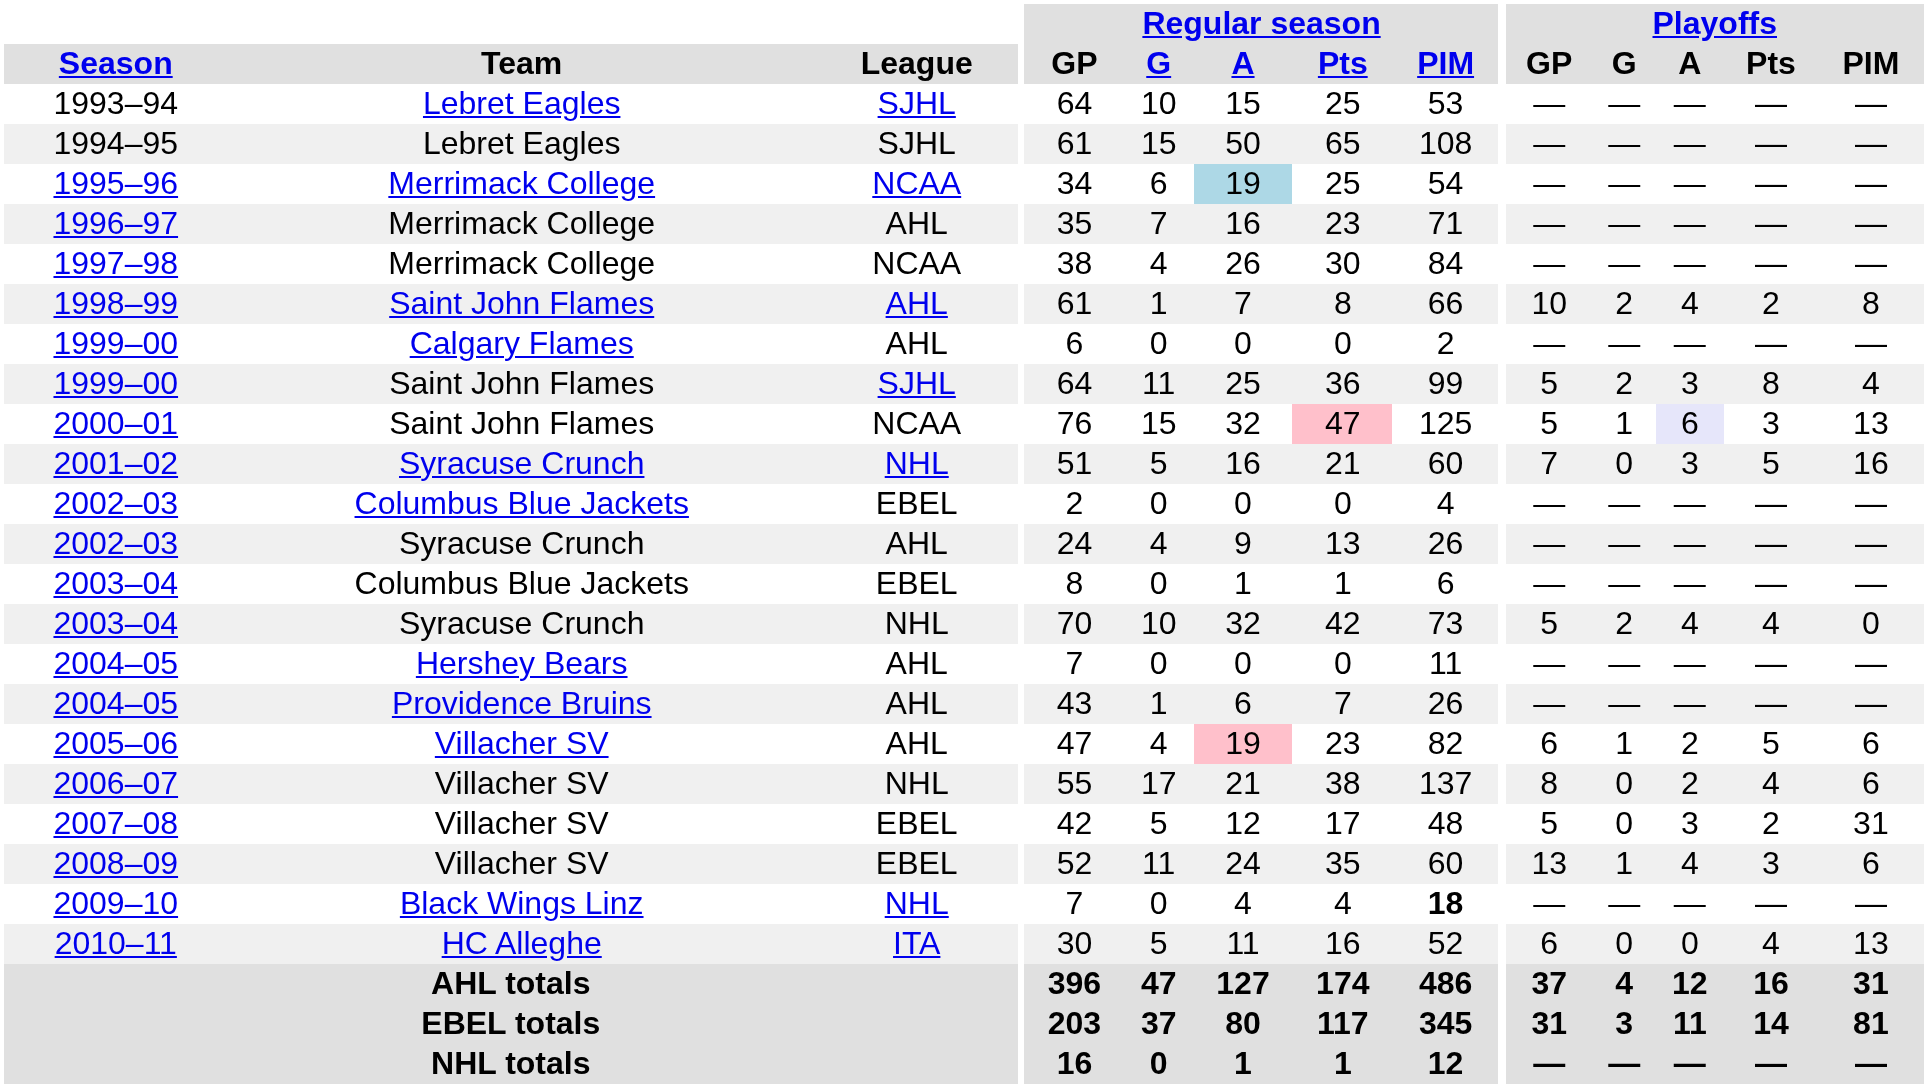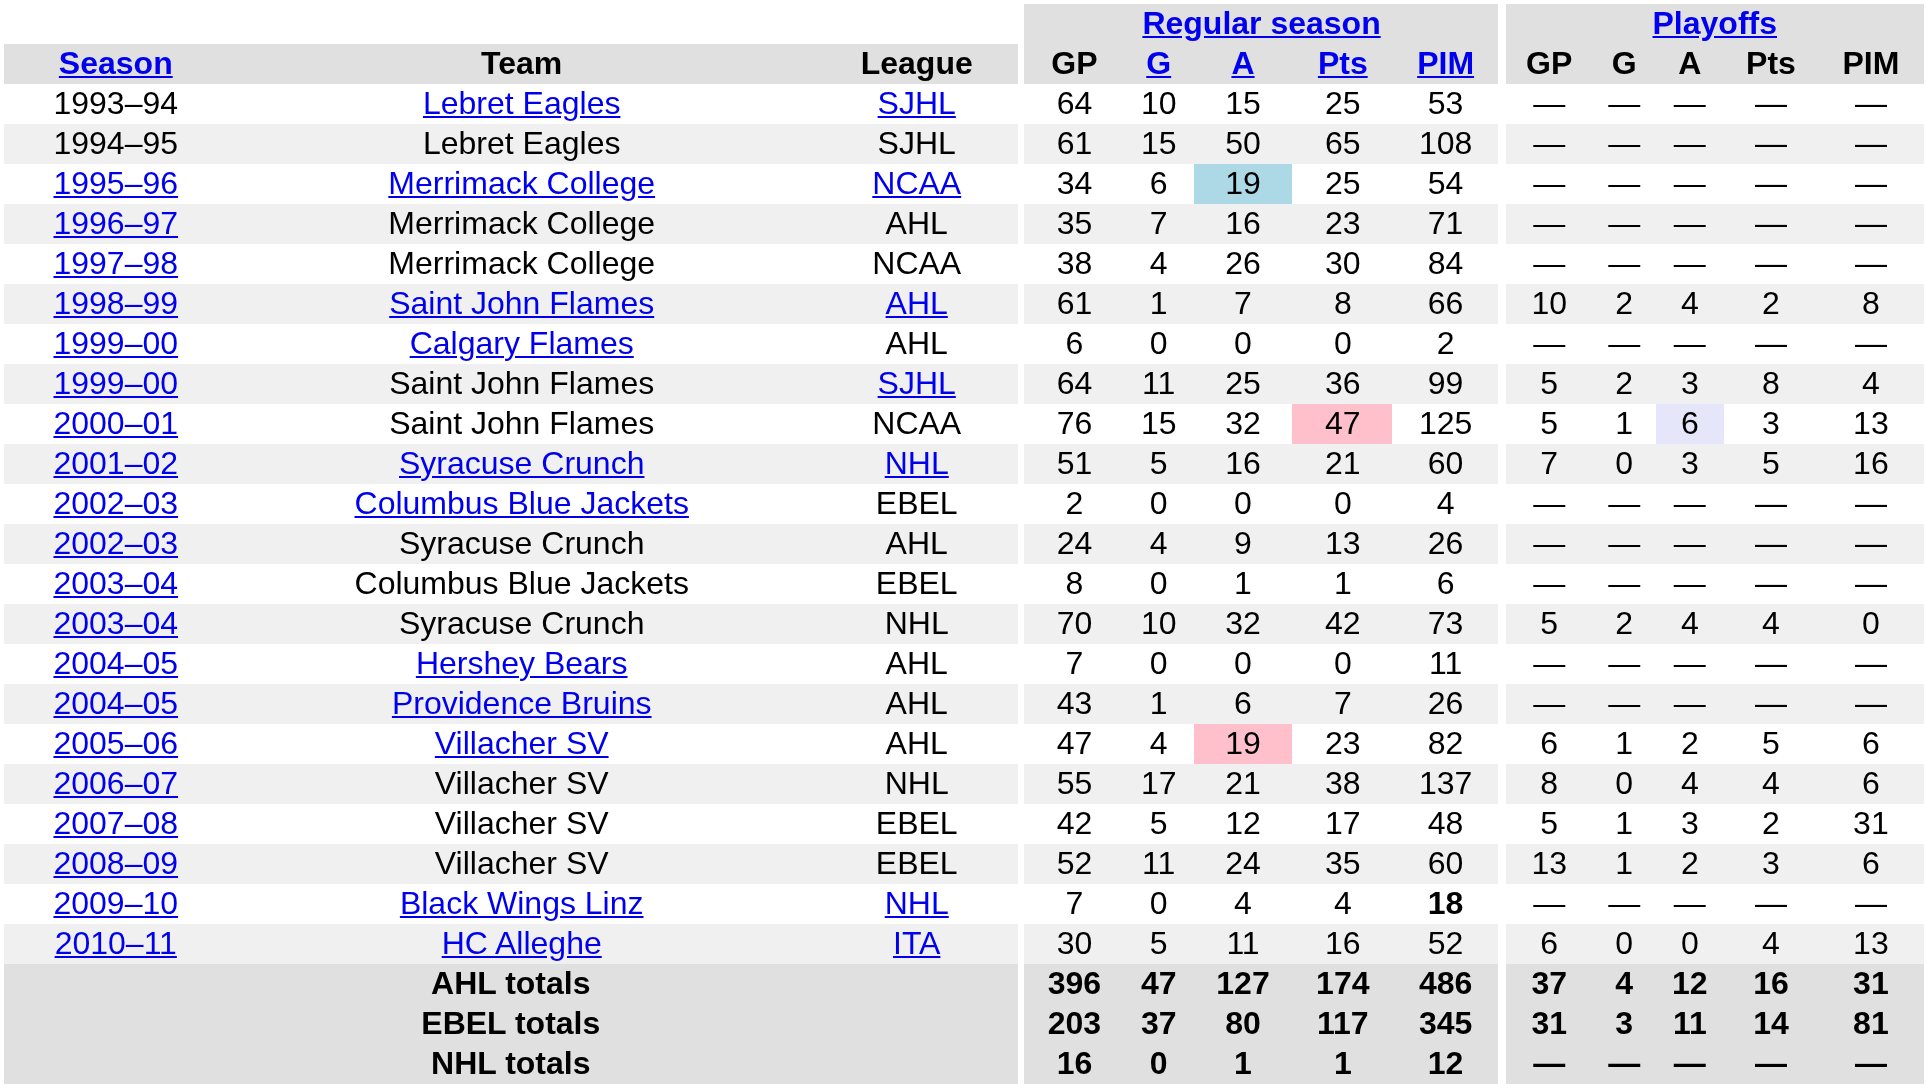 <table border="0" cellpadding="1" cellspacing="0" style="text-align:center; width:60em">
 <tr bgcolor="#e0e0e0">
 <th colspan="3" bgcolor="#ffffff"></th>
 <th rowspan="100" bgcolor="#ffffff"></th>
 <th colspan="5"><a href='#'>Regular season</a></th>
 <th rowspan="100" bgcolor="#ffffff"></th>
 <th colspan="5"><a href='#'>Playoffs</a></th>
 </tr>
 <tr bgcolor="#e0e0e0">
 <th><a href='#'>Season</a></th>
 <th>Team</th>
 <th>League</th>
 <th>GP</th>
 <th><a href='#'>G</a></th>
 <th><a href='#'>A</a></th>
 <th><a href='#'>Pts</a></th>
 <th><a href='#'>PIM</a></th>
 <th>GP</th>
 <th>G</th>
 <th>A</th>
 <th>Pts</th>
 <th>PIM</th>
 </tr>
 <tr>
 <td>1993–94</td>
 <td><a href='#'>Lebret Eagles</a></td>
 <td><a href='#'>SJHL</a></td>
 <td>64</td>
 <td>10</td>
 <td>15</td>
 <td>25</td>
 <td>53</td>
 <td>—</td>
 <td>—</td>
 <td>—</td>
 <td>—</td>
 <td>—</td>
 </tr>
 <tr bgcolor="#f0f0f0">
 <td>1994–95</td>
 <td>Lebret Eagles</td>
 <td>SJHL</td>
 <td>61</td>
 <td>15</td>
 <td>50</td>
 <td>65</td>
 <td>108</td>
 <td>—</td>
 <td>—</td>
 <td>—</td>
 <td>—</td>
 <td>—</td>
 </tr>
 <tr>
 <td><a href='#'>1995–96</a></td>
 <td><a href='#'>Merrimack College</a></td>
 <td><a href='#'>NCAA</a></td>
 <td>34</td>
 <td>6</td>
 <td style="background: lightblue;">19</td>
 <td>25</td>
 <td>54</td>
 <td>—</td>
 <td>—</td>
 <td>—</td>
 <td>—</td>
 <td>—</td>
 </tr>
 <tr bgcolor="#f0f0f0">
 <td><a href='#'>1996–97</a></td>
 <td>Merrimack College</td>
 <td>AHL</td>
 <td>35</td>
 <td>7</td>
 <td>16</td>
 <td>23</td>
 <td>71</td>
 <td>—</td>
 <td>—</td>
 <td>—</td>
 <td>—</td>
 <td>—</td>
 </tr>
 <tr>
 <td><a href='#'>1997–98</a></td>
 <td>Merrimack College</td>
 <td>NCAA</td>
 <td>38</td>
 <td>4</td>
 <td>26</td>
 <td>30</td>
 <td>84</td>
 <td>—</td>
 <td>—</td>
 <td>—</td>
 <td>—</td>
 <td>—</td>
 </tr>
 <tr bgcolor="#f0f0f0">
 <td><a href='#'>1998–99</a></td>
 <td><a href='#'>Saint John Flames</a></td>
 <td><a href='#'>AHL</a></td>
 <td>61</td>
 <td>1</td>
 <td>7</td>
 <td>8</td>
 <td>66</td>
 <td>10</td>
 <td>2</td>
 <td>4</td>
 <td>2</td>
 <td>8</td>
 </tr>
 <tr>
 <td><a href='#'>1999–00</a></td>
 <td><a href='#'>Calgary Flames</a></td>
 <td>AHL</td>
 <td>6</td>
 <td>0</td>
 <td>0</td>
 <td>0</td>
 <td>2</td>
 <td>—</td>
 <td>—</td>
 <td>—</td>
 <td>—</td>
 <td>—</td>
 </tr>
 <tr bgcolor="#f0f0f0">
 <td><a href='#'>1999–00</a></td>
 <td>Saint John Flames</td>
 <td><a href='#'>SJHL</a></td>
 <td>64</td>
 <td>11</td>
 <td>25</td>
 <td>36</td>
 <td>99</td>
 <td>5</td>
 <td>2</td>
 <td>3</td>
 <td>8</td>
 <td>4</td>
 </tr>
 <tr>
 <td><a href='#'>2000–01</a></td>
 <td>Saint John Flames</td>
 <td>NCAA</td>
 <td>76</td>
 <td>15</td>
 <td>32</td>
 <td style="background: pink;">47</td>
 <td>125</td>
 <td>5</td>
 <td>1</td>
 <td style="background: lavender;">6</td>
 <td>3</td>
 <td>13</td>
 </tr>
 <tr bgcolor="#f0f0f0">
 <td><a href='#'>2001–02</a></td>
 <td><a href='#'>Syracuse Crunch</a></td>
 <td><a href='#'>NHL</a></td>
 <td>51</td>
 <td>5</td>
 <td>16</td>
 <td>21</td>
 <td>60</td>
 <td>7</td>
 <td>0</td>
 <td>3</td>
 <td>5</td>
 <td>16</td>
 </tr>
 <tr>
 <td><a href='#'>2002–03</a></td>
 <td><a href='#'>Columbus Blue Jackets</a></td>
 <td>EBEL</td>
 <td>2</td>
 <td>0</td>
 <td>0</td>
 <td>0</td>
 <td>4</td>
 <td>—</td>
 <td>—</td>
 <td>—</td>
 <td>—</td>
 <td>—</td>
 </tr>
 <tr bgcolor="#f0f0f0">
 <td><a href='#'>2002–03</a></td>
 <td>Syracuse Crunch</td>
 <td>AHL</td>
 <td>24</td>
 <td>4</td>
 <td>9</td>
 <td>13</td>
 <td>26</td>
 <td>—</td>
 <td>—</td>
 <td>—</td>
 <td>—</td>
 <td>—</td>
 </tr>
 <tr>
 <td><a href='#'>2003–04</a></td>
 <td>Columbus Blue Jackets</td>
 <td>EBEL</td>
 <td>8</td>
 <td>0</td>
 <td>1</td>
 <td>1</td>
 <td>6</td>
 <td>—</td>
 <td>—</td>
 <td>—</td>
 <td>—</td>
 <td>—</td>
 </tr>
 <tr bgcolor="#f0f0f0">
 <td><a href='#'>2003–04</a></td>
 <td>Syracuse Crunch</td>
 <td>NHL</td>
 <td>70</td>
 <td>10</td>
 <td>32</td>
 <td>42</td>
 <td>73</td>
 <td>5</td>
 <td>2</td>
 <td>4</td>
 <td>4</td>
 <td>0</td>
 </tr>
 <tr>
 <td><a href='#'>2004–05</a></td>
 <td><a href='#'>Hershey Bears</a></td>
 <td>AHL</td>
 <td>7</td>
 <td>0</td>
 <td>0</td>
 <td>0</td>
 <td>11</td>
 <td>—</td>
 <td>—</td>
 <td>—</td>
 <td>—</td>
 <td>—</td>
 </tr>
 <tr bgcolor="#f0f0f0">
 <td><a href='#'>2004–05</a></td>
 <td><a href='#'>Providence Bruins</a></td>
 <td>AHL</td>
 <td>43</td>
 <td>1</td>
 <td>6</td>
 <td>7</td>
 <td>26</td>
 <td>—</td>
 <td>—</td>
 <td>—</td>
 <td>—</td>
 <td>—</td>
 </tr>
 <tr>
 <td><a href='#'>2005–06</a></td>
 <td><a href='#'>Villacher SV</a></td>
 <td>AHL</td>
 <td>47</td>
 <td>4</td>
 <td style="background: pink;">19</td>
 <td>23</td>
 <td>82</td>
 <td>6</td>
 <td>1</td>
 <td>2</td>
 <td>5</td>
 <td>6</td>
 </tr>
 <tr bgcolor="#f0f0f0">
 <td><a href='#'>2006–07</a></td>
 <td>Villacher SV</td>
 <td>NHL</td>
 <td>55</td>
 <td>17</td>
 <td>21</td>
 <td>38</td>
 <td>137</td>
 <td>8</td>
 <td>0</td>
-<td>2</td>
+<td>4</td>
 <td>4</td>
 <td>6</td>
 </tr>
 <tr>
 <td><a href='#'>2007–08</a></td>
 <td>Villacher SV</td>
 <td>EBEL</td>
 <td>42</td>
 <td>5</td>
 <td>12</td>
 <td>17</td>
 <td>48</td>
 <td>5</td>
-<td>0</td>
+<td>1</td>
 <td>3</td>
 <td>2</td>
 <td>31</td>
 </tr>
 <tr bgcolor="#f0f0f0">
 <td><a href='#'>2008–09</a></td>
 <td>Villacher SV</td>
 <td>EBEL</td>
 <td>52</td>
 <td>11</td>
 <td>24</td>
 <td>35</td>
 <td>60</td>
 <td>13</td>
 <td>1</td>
-<td>4</td>
+<td>2</td>
 <td>3</td>
 <td>6</td>
 </tr>
 <tr>
 <td><a href='#'>2009–10</a></td>
 <td><a href='#'>Black Wings Linz</a></td>
 <td><a href='#'>NHL</a></td>
 <td>7</td>
 <td>0</td>
 <td>4</td>
 <td>4</td>
 <td><strong>18</strong></td>
 <td>—</td>
 <td>—</td>
 <td>—</td>
 <td>—</td>
 <td>—</td>
 </tr>
 <tr bgcolor="#f0f0f0">
 <td><a href='#'>2010–11</a></td>
 <td><a href='#'>HC Alleghe</a></td>
 <td><a href='#'>ITA</a></td>
 <td>30</td>
 <td>5</td>
 <td>11</td>
 <td>16</td>
 <td>52</td>
 <td>6</td>
 <td>0</td>
 <td>0</td>
 <td>4</td>
 <td>13</td>
 </tr>
 <tr bgcolor="#e0e0e0">
 <th colspan="3">AHL totals</th>
 <th>396</th>
 <th>47</th>
 <th>127</th>
 <th>174</th>
 <th>486</th>
 <th>37</th>
 <th>4</th>
 <th>12</th>
 <th>16</th>
 <th>31</th>
 </tr>
 <tr bgcolor="#e0e0e0">
 <th colspan="3">EBEL totals</th>
 <th>203</th>
 <th>37</th>
 <th>80</th>
 <th>117</th>
 <th>345</th>
 <th>31</th>
 <th>3</th>
 <th>11</th>
 <th>14</th>
 <th>81</th>
 </tr>
 <tr bgcolor="#e0e0e0">
 <th colspan="3">NHL totals</th>
 <th>16</th>
 <th>0</th>
 <th>1</th>
 <th>1</th>
 <th>12</th>
 <th>—</th>
 <th>—</th>
 <th>—</th>
 <th>—</th>
 <th>—</th>
 </tr>
 </table>
